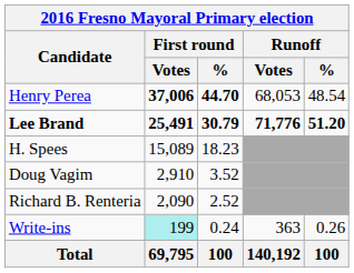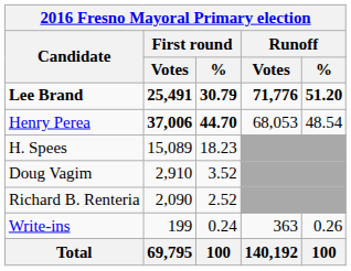 <table class=wikitable>
 <tr>
 <th colspan=5><a href='#'>2016 Fresno Mayoral Primary election</a></th>
 </tr>
 <tr>
 <th colspan=1 rowspan=2>Candidate</th>
 <th colspan=2>First round</th>
 <th colspan=2>Runoff</th>
 </tr>
 <tr>
 <th>Votes</th>
 <th>%</th>
 <th>Votes</th>
 <th>%</th>
 </tr>
 <tr>
+<td><strong>Lee Brand</strong></td>
+<td align="right"><strong>25,491</strong></td>
+<td align="right"><strong>30.79</strong></td>
+<td align="right"><strong>71,776</strong></td>
+<td align="right"><strong>51.20</strong></td>
+</tr>
+<tr>
 <td><a href='#'>Henry Perea</a></td>
 <td align="right"><strong>37,006</strong></td>
 <td align="right"><strong>44.70</strong></td>
 <td align="right">68,053</td>
 <td align="right">48.54</td>
-</tr>
-<tr>
-<td><strong>Lee Brand</strong></td>
-<td align="right"><strong>25,491</strong></td>
-<td align="right"><strong>30.79</strong></td>
-<td align="right"><strong>71,776</strong></td>
-<td align="right"><strong>51.20</strong></td>
 </tr>
 <tr>
 <td>H. Spees</td>
 <td align="right">15,089</td>
 <td align="right">18.23</td>
 <td colspan=2 bgcolor=darkgray></td>
 </tr>
 <tr>
 <td>Doug Vagim</td>
 <td align="right">2,910</td>
 <td align="right">3.52</td>
 <td colspan=2 bgcolor=darkgray></td>
 </tr>
 <tr>
 <td>Richard B. Renteria</td>
 <td align="right">2,090</td>
 <td align="right">2.52</td>
 <td colspan=2 bgcolor=darkgray></td>
 </tr>
 <tr>
 <td><a href='#'>Write-ins</a></td>
-<td align="right" style="background: paleturquoise;">199</td>
+<td align="right">199</td>
 <td align="right">0.24</td>
 <td align="right">363</td>
 <td align="right">0.26</td>
 </tr>
 <tr>
 <th>Total</th>
 <th>69,795</th>
 <th>100</th>
 <th>140,192</th>
 <th>100</th>
 </tr>
 </table>
